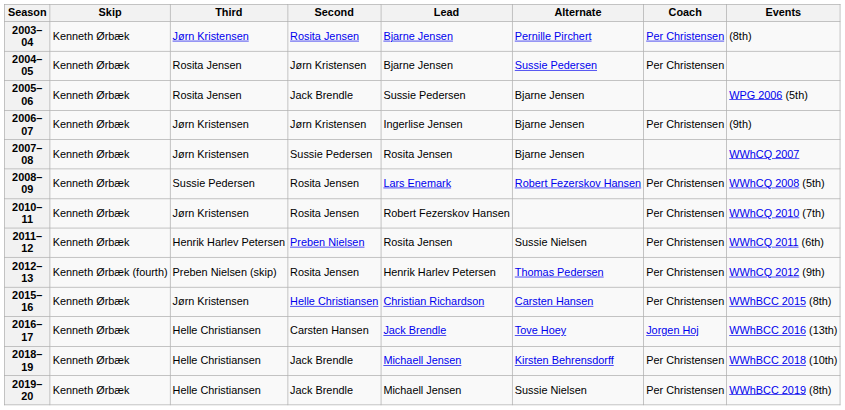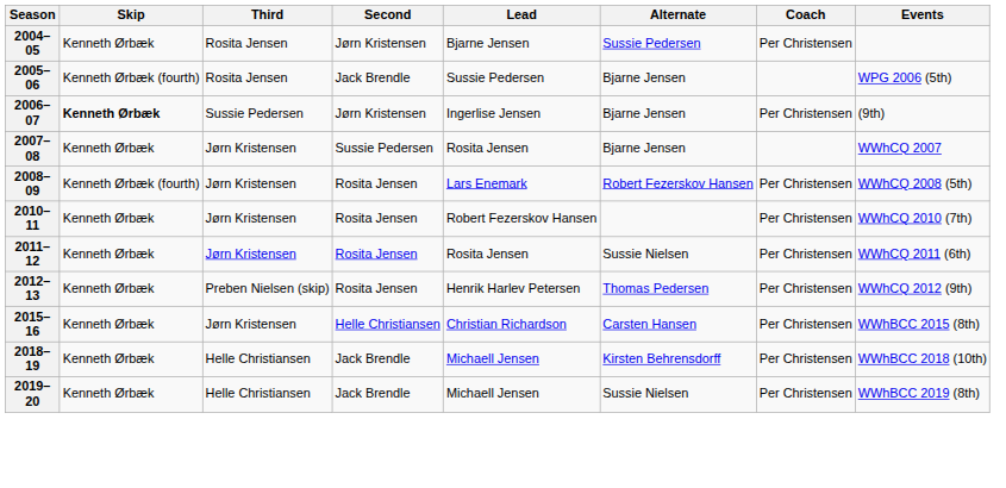 <table class="wikitable">
 <tr>
 <th scope="col" width=60>Season</th>
 <th scope="col">Skip</th>
 <th scope="col">Third</th>
 <th scope="col">Second</th>
 <th scope="col">Lead</th>
 <th scope="col">Alternate</th>
 <th scope="col">Coach</th>
 <th scope="col">Events</th>
-</tr>
-<tr>
-<th scope="row">2003–04</th>
-<td>Kenneth Ørbæk</td>
-<td><a href='#'>Jørn Kristensen</a></td>
-<td><a href='#'>Rosita Jensen</a></td>
-<td><a href='#'>Bjarne Jensen</a></td>
-<td><a href='#'>Pernille Pirchert</a></td>
-<td><a href='#'>Per Christensen</a></td>
-<td> (8th)</td>
 </tr>
 <tr>
 <th scope="row">2004–05</th>
 <td>Kenneth Ørbæk</td>
 <td>Rosita Jensen</td>
 <td>Jørn Kristensen</td>
 <td>Bjarne Jensen</td>
 <td><a href='#'>Sussie Pedersen</a></td>
 <td>Per Christensen</td>
 <td> </td>
 </tr>
 <tr>
 <th scope="row">2005–06</th>
-<td>Kenneth Ørbæk</td>
+<td>Kenneth Ørbæk (fourth)</td>
 <td>Rosita Jensen</td>
 <td>Jack Brendle</td>
 <td>Sussie Pedersen</td>
 <td>Bjarne Jensen</td>
 <td></td>
 <td><a href='#'>WPG 2006</a> (5th)</td>
 </tr>
 <tr>
 <th scope="row">2006–07</th>
-<td>Kenneth Ørbæk</td>
-<td>Jørn Kristensen</td>
+<td><strong>Kenneth Ørbæk</strong></td>
+<td>Sussie Pedersen</td>
 <td>Jørn Kristensen</td>
 <td>Ingerlise Jensen</td>
 <td>Bjarne Jensen</td>
 <td>Per Christensen</td>
 <td> (9th)</td>
 </tr>
 <tr>
 <th scope="row">2007–08</th>
 <td>Kenneth Ørbæk</td>
 <td>Jørn Kristensen</td>
 <td>Sussie Pedersen</td>
 <td>Rosita Jensen</td>
 <td>Bjarne Jensen</td>
 <td></td>
 <td><a href='#'>WWhCQ 2007</a> </td>
 </tr>
 <tr>
 <th scope="row">2008–09</th>
-<td>Kenneth Ørbæk</td>
-<td>Sussie Pedersen</td>
+<td>Kenneth Ørbæk (fourth)</td>
+<td>Jørn Kristensen</td>
 <td>Rosita Jensen</td>
 <td><a href='#'>Lars Enemark</a></td>
 <td><a href='#'>Robert Fezerskov Hansen</a></td>
 <td>Per Christensen</td>
 <td><a href='#'>WWhCQ 2008</a> (5th)</td>
 </tr>
 <tr>
 <th scope="row">2010–11</th>
 <td>Kenneth Ørbæk</td>
 <td>Jørn Kristensen</td>
 <td>Rosita Jensen</td>
 <td>Robert Fezerskov Hansen</td>
 <td></td>
 <td>Per Christensen</td>
 <td><a href='#'>WWhCQ 2010</a> (7th)</td>
 </tr>
 <tr>
 <th scope="row">2011–12</th>
 <td>Kenneth Ørbæk</td>
-<td>Henrik Harlev Petersen</td>
-<td><a href='#'>Preben Nielsen</a></td>
+<td><a href='#'>Jørn Kristensen</a></td>
+<td><a href='#'>Rosita Jensen</a></td>
 <td>Rosita Jensen</td>
 <td>Sussie Nielsen</td>
 <td>Per Christensen</td>
 <td><a href='#'>WWhCQ 2011</a> (6th)</td>
 </tr>
 <tr>
 <th scope="row">2012–13</th>
-<td>Kenneth Ørbæk (fourth)</td>
+<td>Kenneth Ørbæk</td>
 <td>Preben Nielsen (skip)</td>
 <td>Rosita Jensen</td>
 <td>Henrik Harlev Petersen</td>
 <td><a href='#'>Thomas Pedersen</a></td>
 <td>Per Christensen</td>
 <td><a href='#'>WWhCQ 2012</a> (9th)</td>
 </tr>
 <tr>
 <th scope="row">2015–16</th>
 <td>Kenneth Ørbæk</td>
 <td>Jørn Kristensen</td>
 <td><a href='#'>Helle Christiansen</a></td>
 <td><a href='#'>Christian Richardson</a></td>
 <td><a href='#'>Carsten Hansen</a></td>
 <td>Per Christensen</td>
 <td><a href='#'>WWhBCC 2015</a> (8th)</td>
-</tr>
-<tr>
-<th scope="row">2016–17</th>
-<td>Kenneth Ørbæk</td>
-<td>Helle Christiansen</td>
-<td>Carsten Hansen</td>
-<td><a href='#'>Jack Brendle</a></td>
-<td><a href='#'>Tove Hoey</a></td>
-<td><a href='#'>Jorgen Hoj</a></td>
-<td><a href='#'>WWhBCC 2016</a> (13th)</td>
 </tr>
 <tr>
 <th scope="row">2018–19</th>
 <td>Kenneth Ørbæk</td>
 <td>Helle Christiansen</td>
 <td>Jack Brendle</td>
 <td><a href='#'>Michaell Jensen</a></td>
 <td><a href='#'>Kirsten Behrensdorff</a></td>
 <td>Per Christensen</td>
 <td><a href='#'>WWhBCC 2018</a> (10th)</td>
 </tr>
 <tr>
 <th scope="row">2019–20</th>
 <td>Kenneth Ørbæk</td>
 <td>Helle Christiansen</td>
 <td>Jack Brendle</td>
 <td>Michaell Jensen</td>
 <td>Sussie Nielsen</td>
 <td>Per Christensen</td>
 <td><a href='#'>WWhBCC 2019</a> (8th)</td>
 </tr>
 </table>
